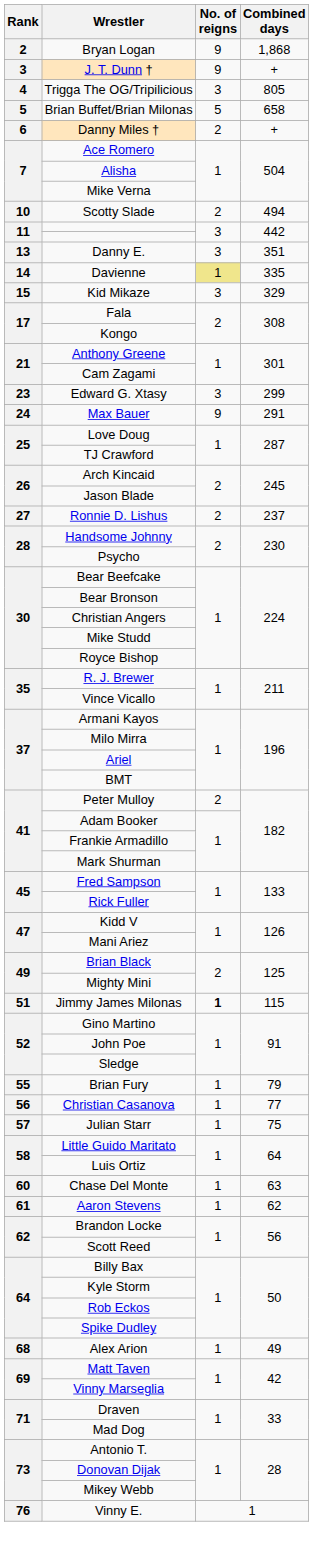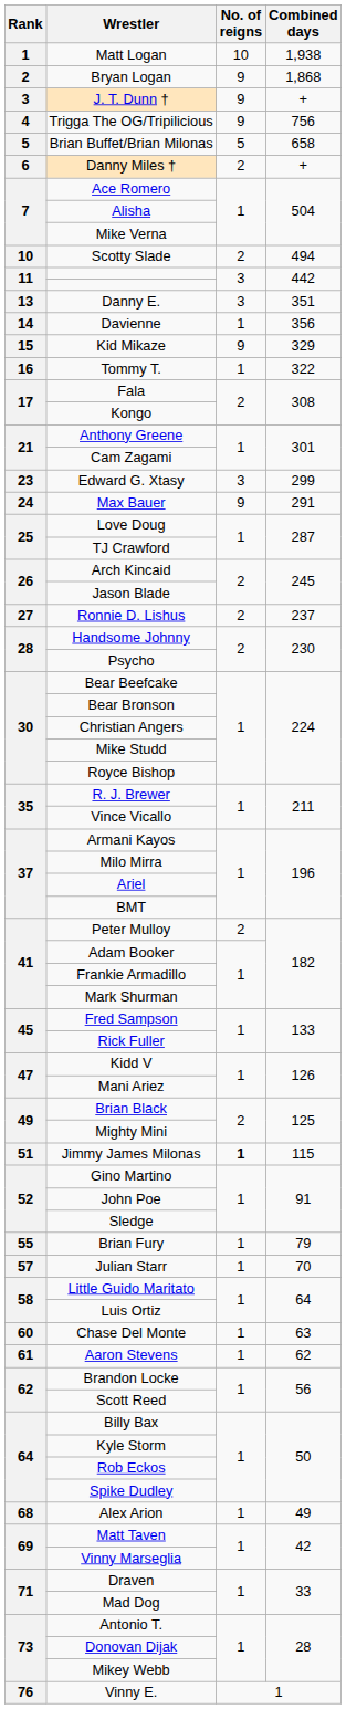 <table class="wikitable sortable" style="text-align: center">
 <tr>
 <th>Rank</th>
 <th>Wrestler</th>
 <th>No. of<br>reigns</th>
 <th>Combined<br>days</th>
+</tr>
+<tr>
+<th>1</th>
+<td>Matt Logan</td>
+<td>10</td>
+<td>1,938</td>
 </tr>
 <tr>
 <th>2</th>
 <td>Bryan Logan</td>
 <td>9</td>
 <td>1,868</td>
 </tr>
 <tr>
 <th>3</th>
 <td style="background:#ffe6bd;"><a href='#'>J. T. Dunn</a> †</td>
 <td>9</td>
 <td>+</td>
 </tr>
 <tr>
 <th>4</th>
 <td>Trigga The OG/Tripilicious</td>
-<td>3</td>
-<td>805</td>
+<td>9</td>
+<td>756</td>
 </tr>
 <tr>
 <th>5</th>
 <td>Brian Buffet/Brian Milonas</td>
 <td>5</td>
 <td>658</td>
 </tr>
 <tr>
 <th>6</th>
 <td style="background:#ffe6bd;">Danny Miles †</td>
 <td>2</td>
 <td>+</td>
 </tr>
 <tr>
 <th rowspan=3>7</th>
 <td><a href='#'>Ace Romero</a></td>
 <td rowspan=3>1</td>
 <td rowspan=3>504</td>
 </tr>
 <tr>
 <td><a href='#'>Alisha</a></td>
 </tr>
 <tr>
 <td>Mike Verna</td>
 </tr>
 <tr>
 <th>10</th>
 <td>Scotty Slade</td>
 <td>2</td>
 <td>494</td>
 </tr>
 <tr>
 <th rowspan=2>11</th>
 <td></td>
 <td rowspan=2>3</td>
 <td rowspan=2>442</td>
 </tr>
 <tr>
 <td></td>
 </tr>
 <tr>
 <th>13</th>
 <td>Danny E.</td>
 <td>3</td>
 <td>351</td>
 </tr>
 <tr>
 <th>14</th>
 <td>Davienne</td>
-<td style="background: khaki;">1</td>
-<td>335</td>
+<td>1</td>
+<td>356</td>
 </tr>
 <tr>
 <th>15</th>
 <td>Kid Mikaze</td>
-<td>3</td>
+<td>9</td>
 <td>329</td>
+</tr>
+<tr>
+<th>16</th>
+<td>Tommy T.</td>
+<td>1</td>
+<td>322</td>
 </tr>
 <tr>
 <th rowspan=2>17</th>
 <td>Fala</td>
 <td rowspan=2>2</td>
 <td rowspan=2>308</td>
 </tr>
 <tr>
 <td>Kongo</td>
 </tr>
 <tr>
 <th rowspan=2>21</th>
 <td><a href='#'>Anthony Greene</a></td>
 <td rowspan=2>1</td>
 <td rowspan=2>301</td>
 </tr>
 <tr>
 <td>Cam Zagami</td>
 </tr>
 <tr>
 <th>23</th>
 <td>Edward G. Xtasy</td>
 <td>3</td>
 <td>299</td>
 </tr>
 <tr>
 <th>24</th>
 <td><a href='#'>Max Bauer</a></td>
 <td>9</td>
 <td>291</td>
 </tr>
 <tr>
 <th rowspan=2>25</th>
 <td>Love Doug</td>
 <td rowspan=2>1</td>
 <td rowspan=2>287</td>
 </tr>
 <tr>
 <td>TJ Crawford</td>
 </tr>
 <tr>
 <th rowspan=2>26</th>
 <td>Arch Kincaid</td>
 <td rowspan=2>2</td>
 <td rowspan=2>245</td>
 </tr>
 <tr>
 <td>Jason Blade</td>
 </tr>
 <tr>
 <th>27</th>
 <td><a href='#'>Ronnie D. Lishus</a></td>
 <td>2</td>
 <td>237</td>
 </tr>
 <tr>
 <th rowspan=2>28</th>
 <td><a href='#'>Handsome Johnny</a></td>
 <td rowspan=2>2</td>
 <td rowspan=2>230</td>
 </tr>
 <tr>
 <td>Psycho</td>
 </tr>
 <tr>
 <th rowspan=5>30</th>
 <td>Bear Beefcake</td>
 <td rowspan=5>1</td>
 <td rowspan=5>224</td>
 </tr>
 <tr>
 <td>Bear Bronson</td>
 </tr>
 <tr>
 <td>Christian Angers</td>
 </tr>
 <tr>
 <td>Mike Studd</td>
 </tr>
 <tr>
 <td>Royce Bishop</td>
 </tr>
 <tr>
 <th rowspan=2>35</th>
 <td><a href='#'>R. J. Brewer</a></td>
 <td rowspan=2>1</td>
 <td rowspan=2>211</td>
 </tr>
 <tr>
 <td>Vince Vicallo</td>
 </tr>
 <tr>
 <th rowspan=4>37</th>
 <td>Armani Kayos</td>
 <td rowspan=4>1</td>
 <td rowspan=4>196</td>
 </tr>
 <tr>
 <td>Milo Mirra</td>
 </tr>
 <tr>
 <td><a href='#'>Ariel</a></td>
 </tr>
 <tr>
 <td>BMT</td>
 </tr>
 <tr>
 <th rowspan=4>41</th>
 <td>Peter Mulloy</td>
 <td>2</td>
 <td rowspan=4>182</td>
 </tr>
 <tr>
 <td>Adam Booker</td>
 <td rowspan=3>1</td>
 </tr>
 <tr>
 <td>Frankie Armadillo</td>
 </tr>
 <tr>
 <td>Mark Shurman</td>
 </tr>
 <tr>
 <th rowspan=2>45</th>
 <td><a href='#'>Fred Sampson</a></td>
 <td rowspan=2>1</td>
 <td rowspan=2>133</td>
 </tr>
 <tr>
 <td><a href='#'>Rick Fuller</a></td>
 </tr>
 <tr>
 <th rowspan=2>47</th>
 <td>Kidd V</td>
 <td rowspan=2>1</td>
 <td rowspan=2>126</td>
 </tr>
 <tr>
 <td>Mani Ariez</td>
 </tr>
 <tr>
 <th rowspan=2>49</th>
 <td><a href='#'>Brian Black</a></td>
 <td rowspan=2>2</td>
 <td rowspan=2>125</td>
 </tr>
 <tr>
 <td>Mighty Mini</td>
 </tr>
 <tr>
 <th>51</th>
 <td>Jimmy James Milonas</td>
 <td><strong>1</strong></td>
 <td>115</td>
 </tr>
 <tr>
 <th rowspan=3>52</th>
 <td>Gino Martino</td>
 <td rowspan=3>1</td>
 <td rowspan=3>91</td>
 </tr>
 <tr>
 <td>John Poe</td>
 </tr>
 <tr>
 <td>Sledge</td>
 </tr>
 <tr>
 <th>55</th>
 <td>Brian Fury</td>
 <td>1</td>
 <td>79</td>
 </tr>
 <tr>
-<th>56</th>
-<td><a href='#'>Christian Casanova</a></td>
-<td>1</td>
-<td>77</td>
-</tr>
-<tr>
 <th>57</th>
 <td>Julian Starr</td>
 <td>1</td>
-<td>75</td>
+<td>70</td>
 </tr>
 <tr>
 <th rowspan=2>58</th>
 <td><a href='#'>Little Guido Maritato</a></td>
 <td rowspan=2>1</td>
 <td rowspan=2>64</td>
 </tr>
 <tr>
 <td>Luis Ortiz</td>
 </tr>
 <tr>
 <th>60</th>
 <td>Chase Del Monte</td>
 <td>1</td>
 <td>63</td>
 </tr>
 <tr>
 <th>61</th>
 <td><a href='#'>Aaron Stevens</a></td>
 <td>1</td>
 <td>62</td>
 </tr>
 <tr>
 <th rowspan=2>62</th>
 <td>Brandon Locke</td>
 <td rowspan=2>1</td>
 <td rowspan=2>56</td>
 </tr>
 <tr>
 <td>Scott Reed</td>
 </tr>
 <tr>
 <th rowspan=4>64</th>
 <td>Billy Bax</td>
 <td rowspan=4>1</td>
 <td rowspan=4>50</td>
 </tr>
 <tr>
 <td>Kyle Storm</td>
 </tr>
 <tr>
 <td><a href='#'>Rob Eckos</a></td>
 </tr>
 <tr>
 <td><a href='#'>Spike Dudley</a></td>
 </tr>
 <tr>
 <th>68</th>
 <td>Alex Arion</td>
 <td>1</td>
 <td>49</td>
 </tr>
 <tr>
 <th rowspan=2>69</th>
 <td><a href='#'>Matt Taven</a></td>
 <td rowspan=2>1</td>
 <td rowspan=2>42</td>
 </tr>
 <tr>
 <td><a href='#'>Vinny Marseglia</a></td>
 </tr>
 <tr>
 <th rowspan=2>71</th>
 <td>Draven</td>
 <td rowspan=2>1</td>
 <td rowspan=2>33</td>
 </tr>
 <tr>
 <td>Mad Dog</td>
 </tr>
 <tr>
 <th rowspan=3>73</th>
 <td>Antonio T.</td>
 <td rowspan=3>1</td>
 <td rowspan=3>28</td>
 </tr>
 <tr>
 <td><a href='#'>Donovan Dijak</a></td>
 </tr>
 <tr>
 <td>Mikey Webb</td>
 </tr>
 <tr>
 <th>76</th>
 <td>Vinny E.</td>
 <td colspan=2>1</td>
 </tr>
 </table>
